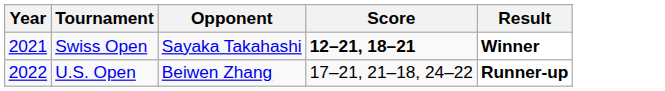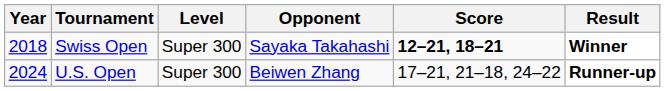 <table class="sortable wikitable" style="font-size: 90%;">
 <tr>
 <th>Year</th>
 <th>Tournament</th>
+<th>Level</th>
 <th>Opponent</th>
 <th>Score</th>
 <th>Result</th>
 </tr>
 <tr>
-<td align="center"><a href='#'>2021</a></td>
+<td align="center"><a href='#'>2018</a></td>
 <td align="left"><a href='#'>Swiss Open</a></td>
+<td align="left">Super 300</td>
 <td align="left"> <a href='#'>Sayaka Takahashi</a></td>
 <td align="left"><strong>12–21, 18–21</strong></td>
 <td style="text-align:left; background:white"> <strong>Winner</strong></td>
 </tr>
 <tr>
-<td align="center"><a href='#'>2022</a></td>
+<td align="center"><a href='#'>2024</a></td>
 <td align="left"><a href='#'>U.S. Open</a></td>
+<td align="left">Super 300</td>
 <td align="left"> <a href='#'>Beiwen Zhang</a></td>
 <td align="left">17–21, 21–18, 24–22</td>
 <td style="text-align:left; background:white"> <strong>Runner-up</strong></td>
 </tr>
 </table>
